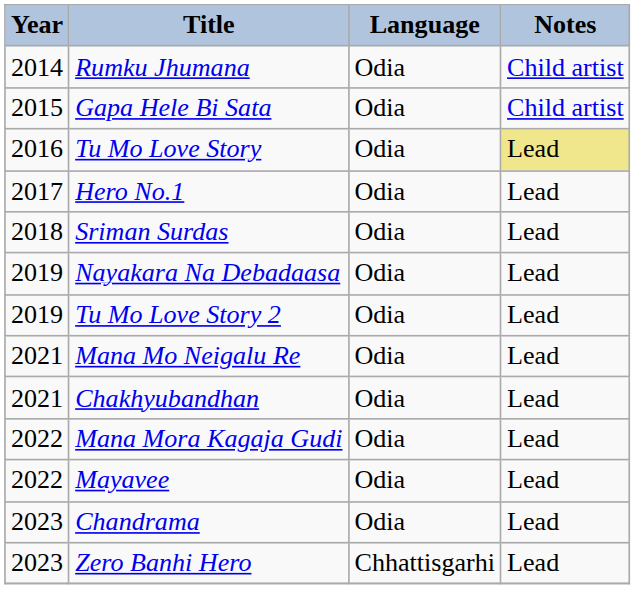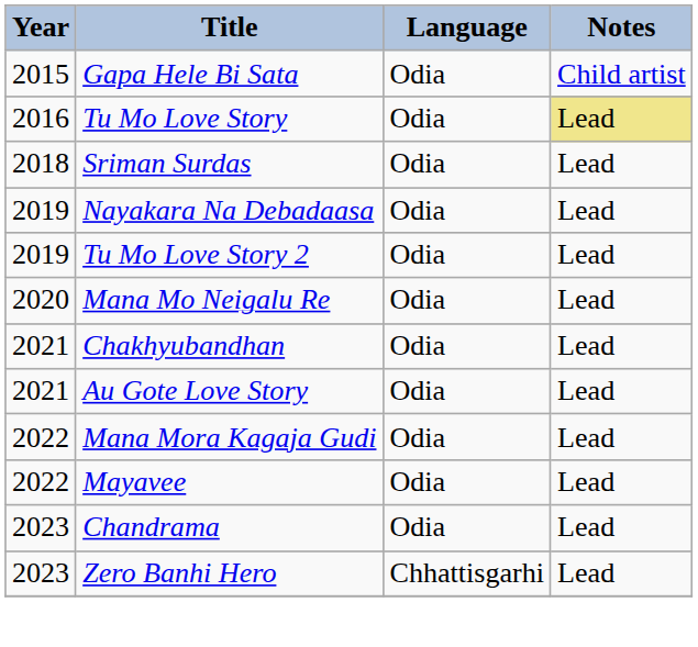 <table class="wikitable sortable" border="1" style="font-size; text-align:left; margin: 5px;">
 <tr>
 <th style="background:#B0C4DE;">Year</th>
 <th style="background:#B0C4DE;">Title</th>
 <th style="background:#B0C4DE;">Language</th>
 <th style="background:#B0C4DE;">Notes</th>
-</tr>
-<tr>
-<td>2014</td>
-<td><em><a href='#'>Rumku Jhumana</a></em></td>
-<td>Odia</td>
-<td><a href='#'>Child artist</a></td>
 </tr>
 <tr>
 <td>2015</td>
 <td><em><a href='#'>Gapa Hele Bi Sata</a></em></td>
 <td>Odia</td>
 <td><a href='#'>Child artist</a></td>
 </tr>
 <tr>
 <td>2016</td>
 <td><em><a href='#'>Tu Mo Love Story</a></em></td>
 <td>Odia</td>
 <td style="background: khaki;">Lead</td>
-</tr>
-<tr>
-<td>2017</td>
-<td><em><a href='#'>Hero No.1</a></em></td>
-<td>Odia</td>
-<td>Lead</td>
 </tr>
 <tr>
 <td>2018</td>
 <td><em><a href='#'>Sriman Surdas</a></em></td>
 <td>Odia</td>
 <td>Lead</td>
 </tr>
 <tr>
 <td>2019</td>
 <td><em><a href='#'>Nayakara Na Debadaasa</a></em></td>
 <td>Odia</td>
 <td>Lead</td>
 </tr>
 <tr>
 <td>2019</td>
 <td><em><a href='#'>Tu Mo Love Story 2</a></em></td>
 <td>Odia</td>
 <td>Lead</td>
 </tr>
 <tr>
-<td>2021</td>
+<td>2020</td>
 <td><em><a href='#'>Mana Mo Neigalu Re</a></em></td>
 <td>Odia</td>
 <td>Lead</td>
 </tr>
 <tr>
 <td>2021</td>
 <td><em><a href='#'>Chakhyubandhan</a></em></td>
+<td>Odia</td>
+<td>Lead</td>
+</tr>
+<tr>
+<td>2021</td>
+<td><em><a href='#'>Au Gote Love Story</a></em></td>
 <td>Odia</td>
 <td>Lead</td>
 </tr>
 <tr>
 <td>2022</td>
 <td><em><a href='#'>Mana Mora Kagaja Gudi</a></em></td>
 <td>Odia</td>
 <td>Lead</td>
 </tr>
 <tr>
 <td>2022</td>
 <td><em><a href='#'>Mayavee</a></em></td>
 <td>Odia</td>
 <td>Lead</td>
 </tr>
 <tr>
 <td>2023</td>
 <td><em><a href='#'>Chandrama</a></em></td>
 <td>Odia</td>
 <td>Lead</td>
 </tr>
 <tr>
 <td>2023</td>
 <td><em><a href='#'>Zero Banhi Hero</a></em></td>
 <td>Chhattisgarhi</td>
 <td>Lead</td>
 </tr>
 <tr>
 </tr>
 </table>
